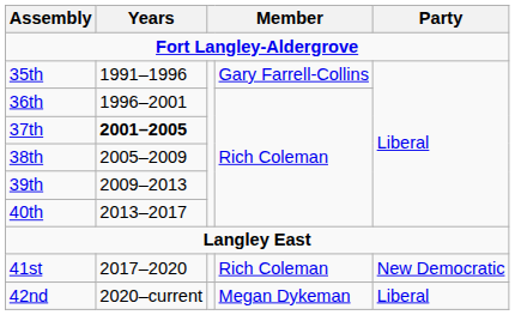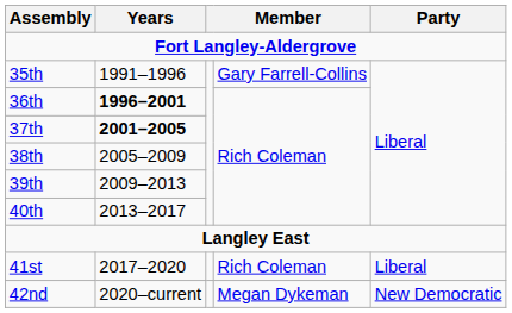 <table class="wikitable">
 <tr>
 <th>Assembly</th>
 <th>Years</th>
 <th colspan="2">Member</th>
 <th>Party</th>
 </tr>
 <tr>
 <td align="center" colspan=5><strong><a href='#'>Fort Langley-Aldergrove</a></strong></td>
 </tr>
 <tr>
 <td><a href='#'>35th</a></td>
 <td>1991–1996</td>
 <td rowspan=6 ></td>
 <td><a href='#'>Gary Farrell-Collins</a></td>
 <td rowspan=6><a href='#'>Liberal</a></td>
 </tr>
 <tr>
 <td><a href='#'>36th</a></td>
-<td>1996–2001</td>
+<td><strong>1996–2001</strong></td>
 <td rowspan=5><a href='#'>Rich Coleman</a></td>
 </tr>
 <tr>
 <td><a href='#'>37th</a></td>
 <td><strong>2001–2005</strong></td>
 </tr>
 <tr>
 <td><a href='#'>38th</a></td>
 <td>2005–2009</td>
 </tr>
 <tr>
 <td><a href='#'>39th</a></td>
 <td>2009–2013</td>
 </tr>
 <tr>
 <td><a href='#'>40th</a></td>
 <td>2013–2017</td>
 </tr>
 <tr>
 <td align="center" colspan=5><strong>Langley East</strong></td>
 </tr>
 <tr>
 <td><a href='#'>41st</a></td>
 <td>2017–2020</td>
 <td></td>
 <td><a href='#'>Rich Coleman</a></td>
-<td><a href='#'>New Democratic</a></td>
+<td><a href='#'>Liberal</a></td>
 </tr>
 <tr>
 <td><a href='#'>42nd</a></td>
 <td>2020–current</td>
 <td></td>
 <td><a href='#'>Megan Dykeman</a></td>
-<td><a href='#'>Liberal</a></td>
+<td><a href='#'>New Democratic</a></td>
 </tr>
 </table>
